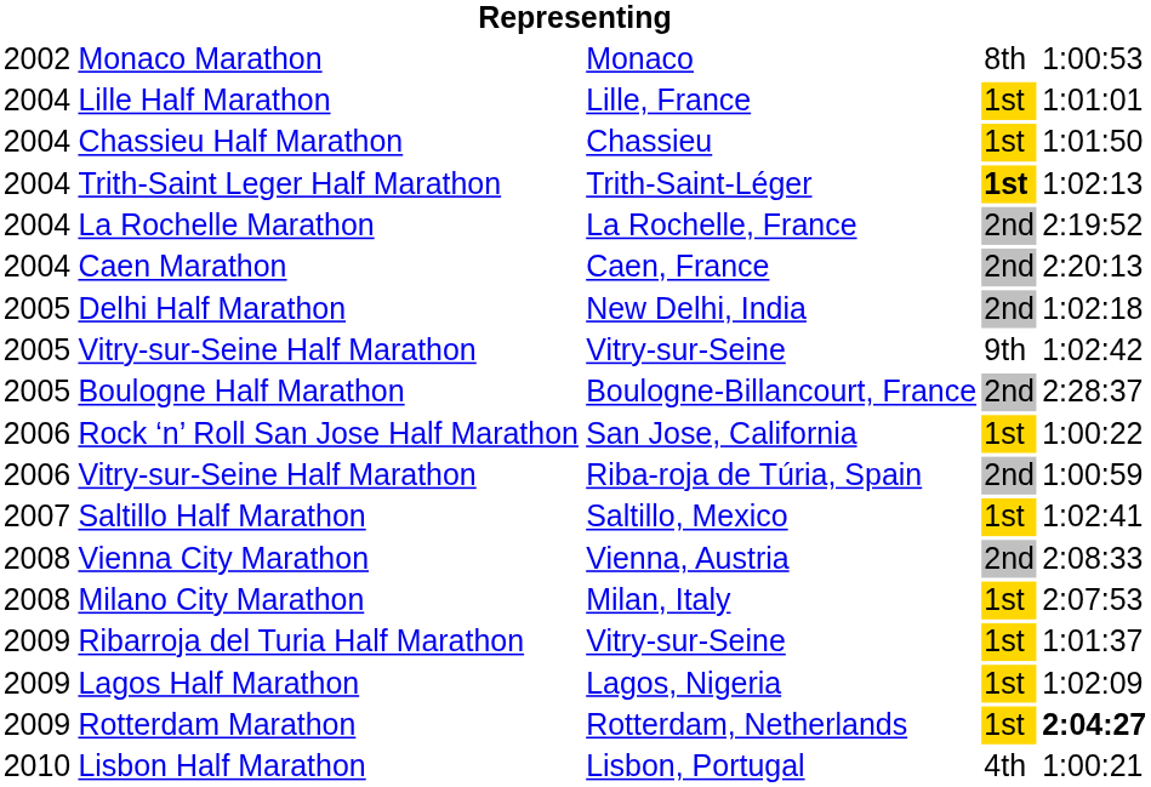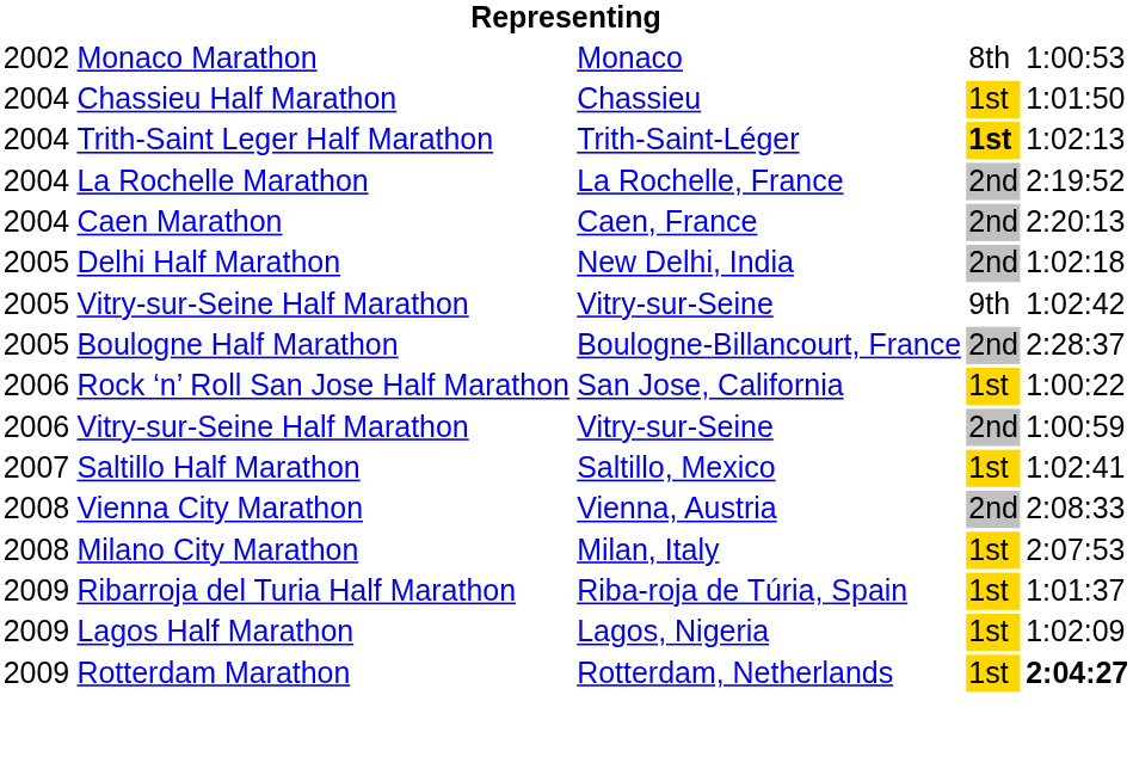 <table>
 <tr>
 <th colspan="5">Representing </th>
 </tr>
 <tr>
 <td>2002</td>
 <td><a href='#'>Monaco Marathon</a></td>
 <td><a href='#'>Monaco</a></td>
 <td>8th</td>
 <td>1:00:53</td>
-</tr>
-<tr>
-<td>2004</td>
-<td><a href='#'>Lille Half Marathon</a></td>
-<td><a href='#'>Lille, France</a></td>
-<td bgcolor="gold">1st</td>
-<td>1:01:01</td>
 </tr>
 <tr>
 <td>2004</td>
 <td><a href='#'>Chassieu Half Marathon</a></td>
 <td><a href='#'>Chassieu</a></td>
 <td bgcolor="gold">1st</td>
 <td>1:01:50</td>
 </tr>
 <tr>
 <td>2004</td>
 <td><a href='#'>Trith-Saint Leger Half Marathon</a></td>
 <td><a href='#'>Trith-Saint-Léger</a></td>
 <td bgcolor="gold"><strong>1st</strong></td>
 <td>1:02:13</td>
 </tr>
 <tr>
 <td>2004</td>
 <td><a href='#'>La Rochelle Marathon</a></td>
 <td><a href='#'>La Rochelle, France</a></td>
 <td bgcolor="silver">2nd</td>
 <td>2:19:52</td>
 </tr>
 <tr>
 <td>2004</td>
 <td><a href='#'>Caen Marathon</a></td>
 <td><a href='#'>Caen, France</a></td>
 <td bgcolor="silver">2nd</td>
 <td>2:20:13</td>
 </tr>
 <tr>
 <td>2005</td>
 <td><a href='#'>Delhi Half Marathon</a></td>
 <td><a href='#'>New Delhi, India</a></td>
 <td bgcolor="silver">2nd</td>
 <td>1:02:18</td>
 </tr>
 <tr>
 <td>2005</td>
 <td><a href='#'>Vitry-sur-Seine Half Marathon</a></td>
 <td><a href='#'>Vitry-sur-Seine</a></td>
 <td>9th</td>
 <td>1:02:42</td>
 </tr>
 <tr>
 <td>2005</td>
 <td><a href='#'>Boulogne Half Marathon</a></td>
 <td><a href='#'>Boulogne-Billancourt, France</a></td>
 <td bgcolor="silver">2nd</td>
 <td>2:28:37</td>
 </tr>
 <tr>
 <td>2006</td>
 <td><a href='#'>Rock ‘n’ Roll San Jose Half Marathon</a></td>
 <td><a href='#'>San Jose, California</a></td>
 <td bgcolor="gold">1st</td>
 <td>1:00:22</td>
 </tr>
 <tr>
 <td>2006</td>
 <td><a href='#'>Vitry-sur-Seine Half Marathon</a></td>
-<td><a href='#'>Riba-roja de Túria, Spain</a></td>
+<td><a href='#'>Vitry-sur-Seine</a></td>
 <td bgcolor="silver">2nd</td>
 <td>1:00:59</td>
 </tr>
 <tr>
 <td>2007</td>
 <td><a href='#'>Saltillo Half Marathon</a></td>
 <td><a href='#'>Saltillo, Mexico</a></td>
 <td bgcolor="gold">1st</td>
 <td>1:02:41</td>
 </tr>
 <tr>
 <td>2008</td>
 <td><a href='#'>Vienna City Marathon</a></td>
 <td><a href='#'>Vienna, Austria</a></td>
 <td bgcolor="silver">2nd</td>
 <td>2:08:33</td>
 </tr>
 <tr>
 <td>2008</td>
 <td><a href='#'>Milano City Marathon</a></td>
 <td><a href='#'>Milan, Italy</a></td>
 <td bgcolor="gold">1st</td>
 <td>2:07:53</td>
 </tr>
 <tr>
 <td>2009</td>
 <td><a href='#'>Ribarroja del Turia Half Marathon</a></td>
-<td><a href='#'>Vitry-sur-Seine</a></td>
+<td><a href='#'>Riba-roja de Túria, Spain</a></td>
 <td bgcolor="gold">1st</td>
 <td>1:01:37</td>
 </tr>
 <tr>
 <td>2009</td>
 <td><a href='#'>Lagos Half Marathon</a></td>
 <td><a href='#'>Lagos, Nigeria</a></td>
 <td bgcolor="gold">1st</td>
 <td>1:02:09</td>
 </tr>
 <tr>
 <td>2009</td>
 <td><a href='#'>Rotterdam Marathon</a></td>
 <td><a href='#'>Rotterdam, Netherlands</a></td>
 <td bgcolor="gold">1st</td>
 <td><strong>2:04:27</strong></td>
 </tr>
-<tr>
-<td>2010</td>
-<td><a href='#'>Lisbon Half Marathon</a></td>
-<td><a href='#'>Lisbon, Portugal</a></td>
-<td>4th</td>
-<td>1:00:21</td>
-</tr>
 </table>
